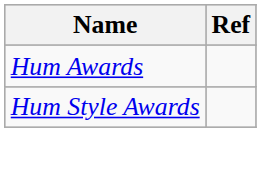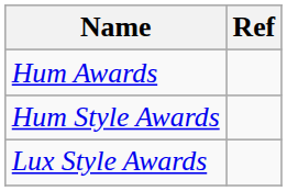 <table class="wikitable">
 <tr>
 <th>Name</th>
 <th>Ref</th>
 </tr>
 <tr>
 <td><em><a href='#'>Hum Awards</a></em></td>
 <td></td>
 </tr>
 <tr>
 <td><em><a href='#'>Hum Style Awards</a></em></td>
 <td></td>
 </tr>
+<tr>
+<td><em><a href='#'>Lux Style Awards</a></em></td>
+<td></td>
+</tr>
 </table>
